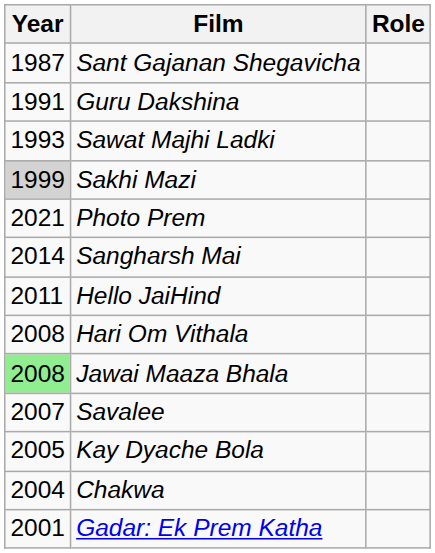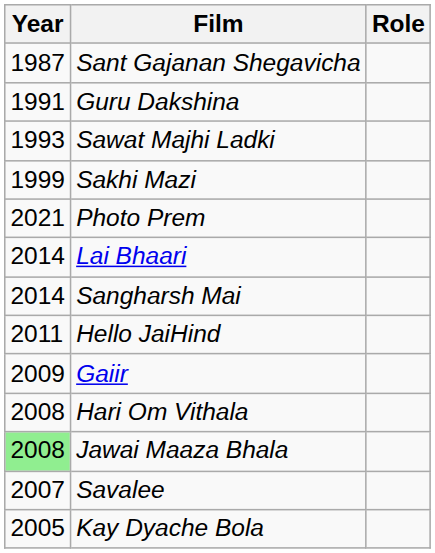 <table class="wikitable sortable">
 <tr>
 <th>Year</th>
 <th>Film</th>
 <th>Role</th>
 </tr>
 <tr>
 <td>1987</td>
 <td><em>Sant Gajanan Shegavicha</em></td>
 <td></td>
 </tr>
 <tr>
 <td>1991</td>
 <td><em>Guru Dakshina</em></td>
 <td></td>
 </tr>
 <tr>
 <td>1993</td>
 <td><em>Sawat Majhi Ladki</em></td>
 <td></td>
 </tr>
 <tr>
-<td style="background: lightgrey;">1999</td>
+<td>1999</td>
 <td><em>Sakhi Mazi</em></td>
 <td></td>
 </tr>
 <tr>
 <td>2021</td>
 <td><em>Photo Prem</em></td>
 <td></td>
 </tr>
 <tr>
 <td>2014</td>
+<td><em><a href='#'>Lai Bhaari</a></em></td>
+<td></td>
+</tr>
+<tr>
+<td>2014</td>
 <td><em>Sangharsh Mai</em></td>
 <td></td>
 </tr>
 <tr>
 <td>2011</td>
 <td><em>Hello JaiHind</em></td>
+<td></td>
+</tr>
+<tr>
+<td>2009</td>
+<td><em><a href='#'>Gaiir</a></em></td>
 <td></td>
 </tr>
 <tr>
 <td>2008</td>
 <td><em>Hari Om Vithala</em></td>
 <td></td>
 </tr>
 <tr>
 <td style="background: lightgreen;">2008</td>
 <td><em>Jawai Maaza Bhala</em></td>
 <td></td>
 </tr>
 <tr>
 <td>2007</td>
 <td><em>Savalee</em></td>
 <td></td>
 </tr>
 <tr>
 <td>2005</td>
 <td><em>Kay Dyache Bola</em></td>
 <td></td>
 </tr>
-<tr>
-<td>2004</td>
-<td><em>Chakwa</em></td>
-<td></td>
-</tr>
-<tr>
-<td>2001</td>
-<td><em><a href='#'>Gadar: Ek Prem Katha</a></em></td>
-<td></td>
-</tr>
 </table>
